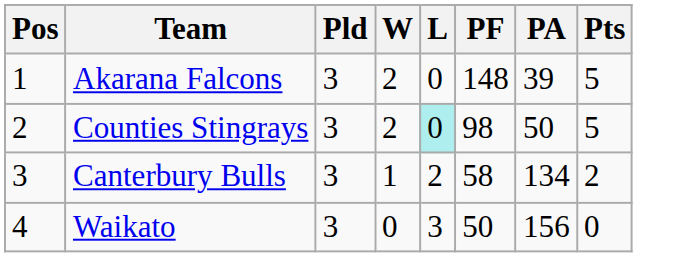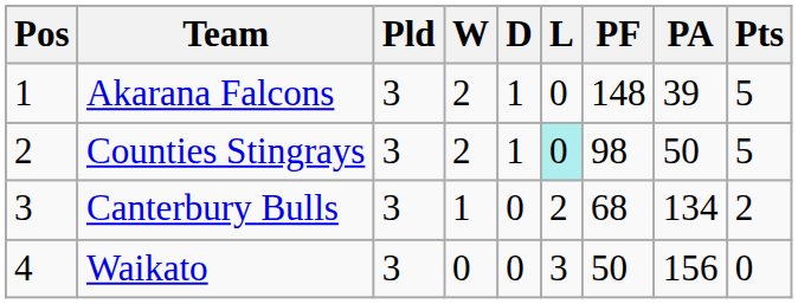 <table class="wikitable">
 <tr>
 <th>Pos</th>
 <th>Team</th>
 <th>Pld</th>
 <th>W</th>
+<th>D</th>
 <th>L</th>
 <th>PF</th>
 <th>PA</th>
 <th>Pts</th>
 </tr>
 <tr>
 <td>1</td>
 <td><a href='#'>Akarana Falcons</a></td>
 <td>3</td>
 <td>2</td>
+<td>1</td>
 <td>0</td>
 <td>148</td>
 <td>39</td>
 <td>5</td>
 </tr>
 <tr>
 <td>2</td>
 <td><a href='#'>Counties Stingrays</a></td>
 <td>3</td>
 <td>2</td>
+<td>1</td>
 <td style="background: paleturquoise;">0</td>
 <td>98</td>
 <td>50</td>
 <td>5</td>
 </tr>
 <tr>
 <td>3</td>
 <td><a href='#'>Canterbury Bulls</a></td>
 <td>3</td>
 <td>1</td>
+<td>0</td>
 <td>2</td>
-<td>58</td>
+<td>68</td>
 <td>134</td>
 <td>2</td>
 </tr>
 <tr>
 <td>4</td>
 <td><a href='#'>Waikato</a></td>
 <td>3</td>
 <td>0</td>
+<td>0</td>
 <td>3</td>
 <td>50</td>
 <td>156</td>
 <td>0</td>
 </tr>
 </table>
